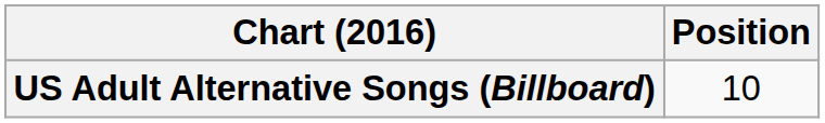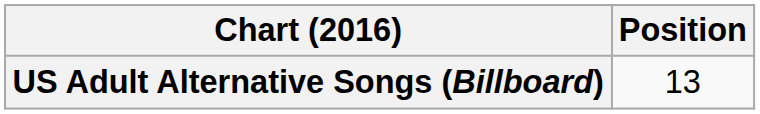 <table class="wikitable sortable plainrowheaders" style="text-align:center">
 <tr>
 <th scope="col">Chart (2016)</th>
 <th scope="col">Position</th>
 </tr>
 <tr>
 <th scope="row">US Adult Alternative Songs (<em>Billboard</em>)</th>
-<td>10</td>
+<td>13</td>
 </tr>
 </table>
